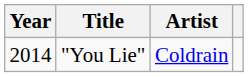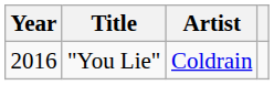 <table class="wikitable">
 <tr>
 <th>Year</th>
 <th>Title</th>
 <th>Artist</th>
 <th></th>
 </tr>
 <tr>
-<td>2014</td>
+<td>2016</td>
 <td>"You Lie"</td>
 <td><a href='#'>Coldrain</a></td>
 <td></td>
 </tr>
 </table>
